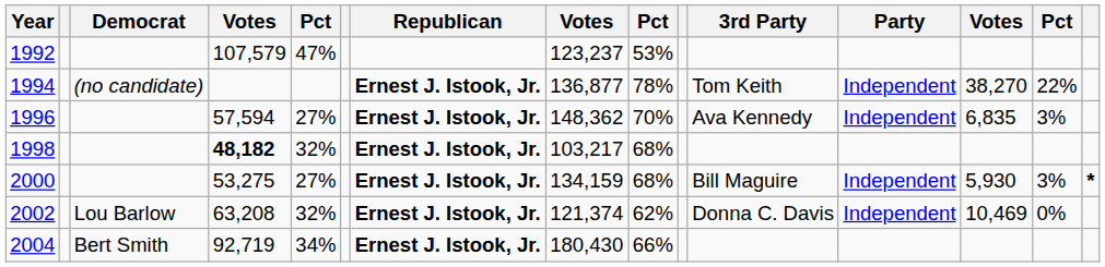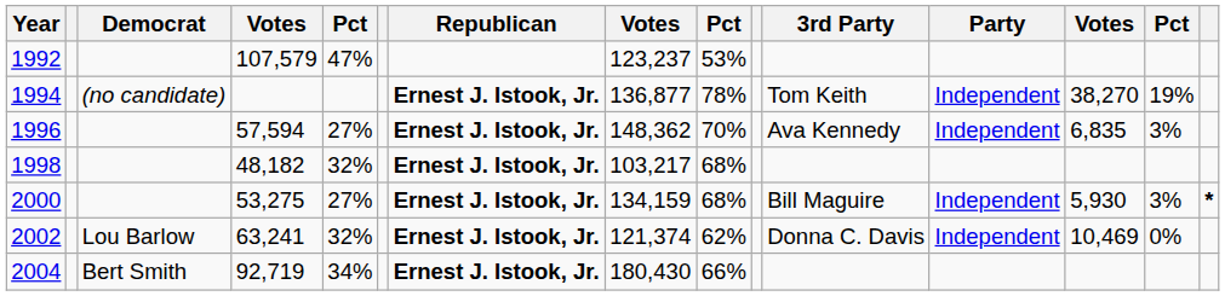 <table class="wikitable" style="margin:0.5em ; font-size:95%">
 <tr>
 <th>Year</th>
 <th></th>
 <th>Democrat</th>
 <th>Votes</th>
 <th>Pct</th>
 <th></th>
 <th>Republican</th>
 <th>Votes</th>
 <th>Pct</th>
 <th></th>
 <th>3rd Party</th>
 <th>Party</th>
 <th>Votes</th>
 <th>Pct</th>
 <th></th>
 </tr>
 <tr>
 <td><a href='#'>1992</a></td>
 <td></td>
 <td></td>
 <td>107,579</td>
 <td>47%</td>
 <td></td>
 <td></td>
 <td>123,237</td>
 <td>53%</td>
 <td></td>
 <td></td>
 <td></td>
 <td></td>
 <td></td>
 <td></td>
 </tr>
 <tr>
 <td><a href='#'>1994</a></td>
 <td></td>
 <td><em>(no candidate)</em></td>
 <td></td>
 <td></td>
 <td></td>
 <td><strong>Ernest J. Istook, Jr.</strong></td>
 <td>136,877</td>
 <td>78%</td>
 <td></td>
 <td>Tom Keith</td>
 <td><a href='#'>Independent</a></td>
 <td>38,270</td>
-<td>22%</td>
+<td>19%</td>
 <td></td>
 </tr>
 <tr>
 <td><a href='#'>1996</a></td>
 <td></td>
 <td></td>
 <td>57,594</td>
 <td>27%</td>
 <td></td>
 <td><strong>Ernest J. Istook, Jr.</strong></td>
 <td>148,362</td>
 <td>70%</td>
 <td></td>
 <td>Ava Kennedy</td>
 <td><a href='#'>Independent</a></td>
 <td>6,835</td>
 <td>3%</td>
 <td></td>
 </tr>
 <tr>
 <td><a href='#'>1998</a></td>
 <td></td>
 <td></td>
-<td><strong>48,182</strong></td>
+<td>48,182</td>
 <td>32%</td>
 <td></td>
 <td><strong>Ernest J. Istook, Jr.</strong></td>
 <td>103,217</td>
 <td>68%</td>
 <td></td>
 <td></td>
 <td></td>
 <td></td>
 <td></td>
 <td></td>
 </tr>
 <tr>
 <td><a href='#'>2000</a></td>
 <td></td>
 <td></td>
 <td>53,275</td>
 <td>27%</td>
 <td></td>
 <td><strong>Ernest J. Istook, Jr.</strong></td>
 <td>134,159</td>
 <td>68%</td>
 <td></td>
 <td>Bill Maguire</td>
 <td><a href='#'>Independent</a></td>
 <td>5,930</td>
 <td>3%</td>
 <td><strong>*</strong></td>
 </tr>
 <tr>
 <td><a href='#'>2002</a></td>
 <td></td>
 <td>Lou Barlow</td>
-<td>63,208</td>
+<td>63,241</td>
 <td>32%</td>
 <td></td>
 <td><strong>Ernest J. Istook, Jr.</strong></td>
 <td>121,374</td>
 <td>62%</td>
 <td></td>
 <td>Donna C. Davis</td>
 <td><a href='#'>Independent</a></td>
 <td>10,469</td>
 <td>0%</td>
 <td></td>
 </tr>
 <tr>
 <td><a href='#'>2004</a></td>
 <td></td>
 <td>Bert Smith</td>
 <td>92,719</td>
 <td>34%</td>
 <td></td>
 <td><strong>Ernest J. Istook, Jr.</strong></td>
 <td>180,430</td>
 <td>66%</td>
 <td></td>
 <td></td>
 <td></td>
 <td></td>
 <td></td>
 <td></td>
 </tr>
 </table>
